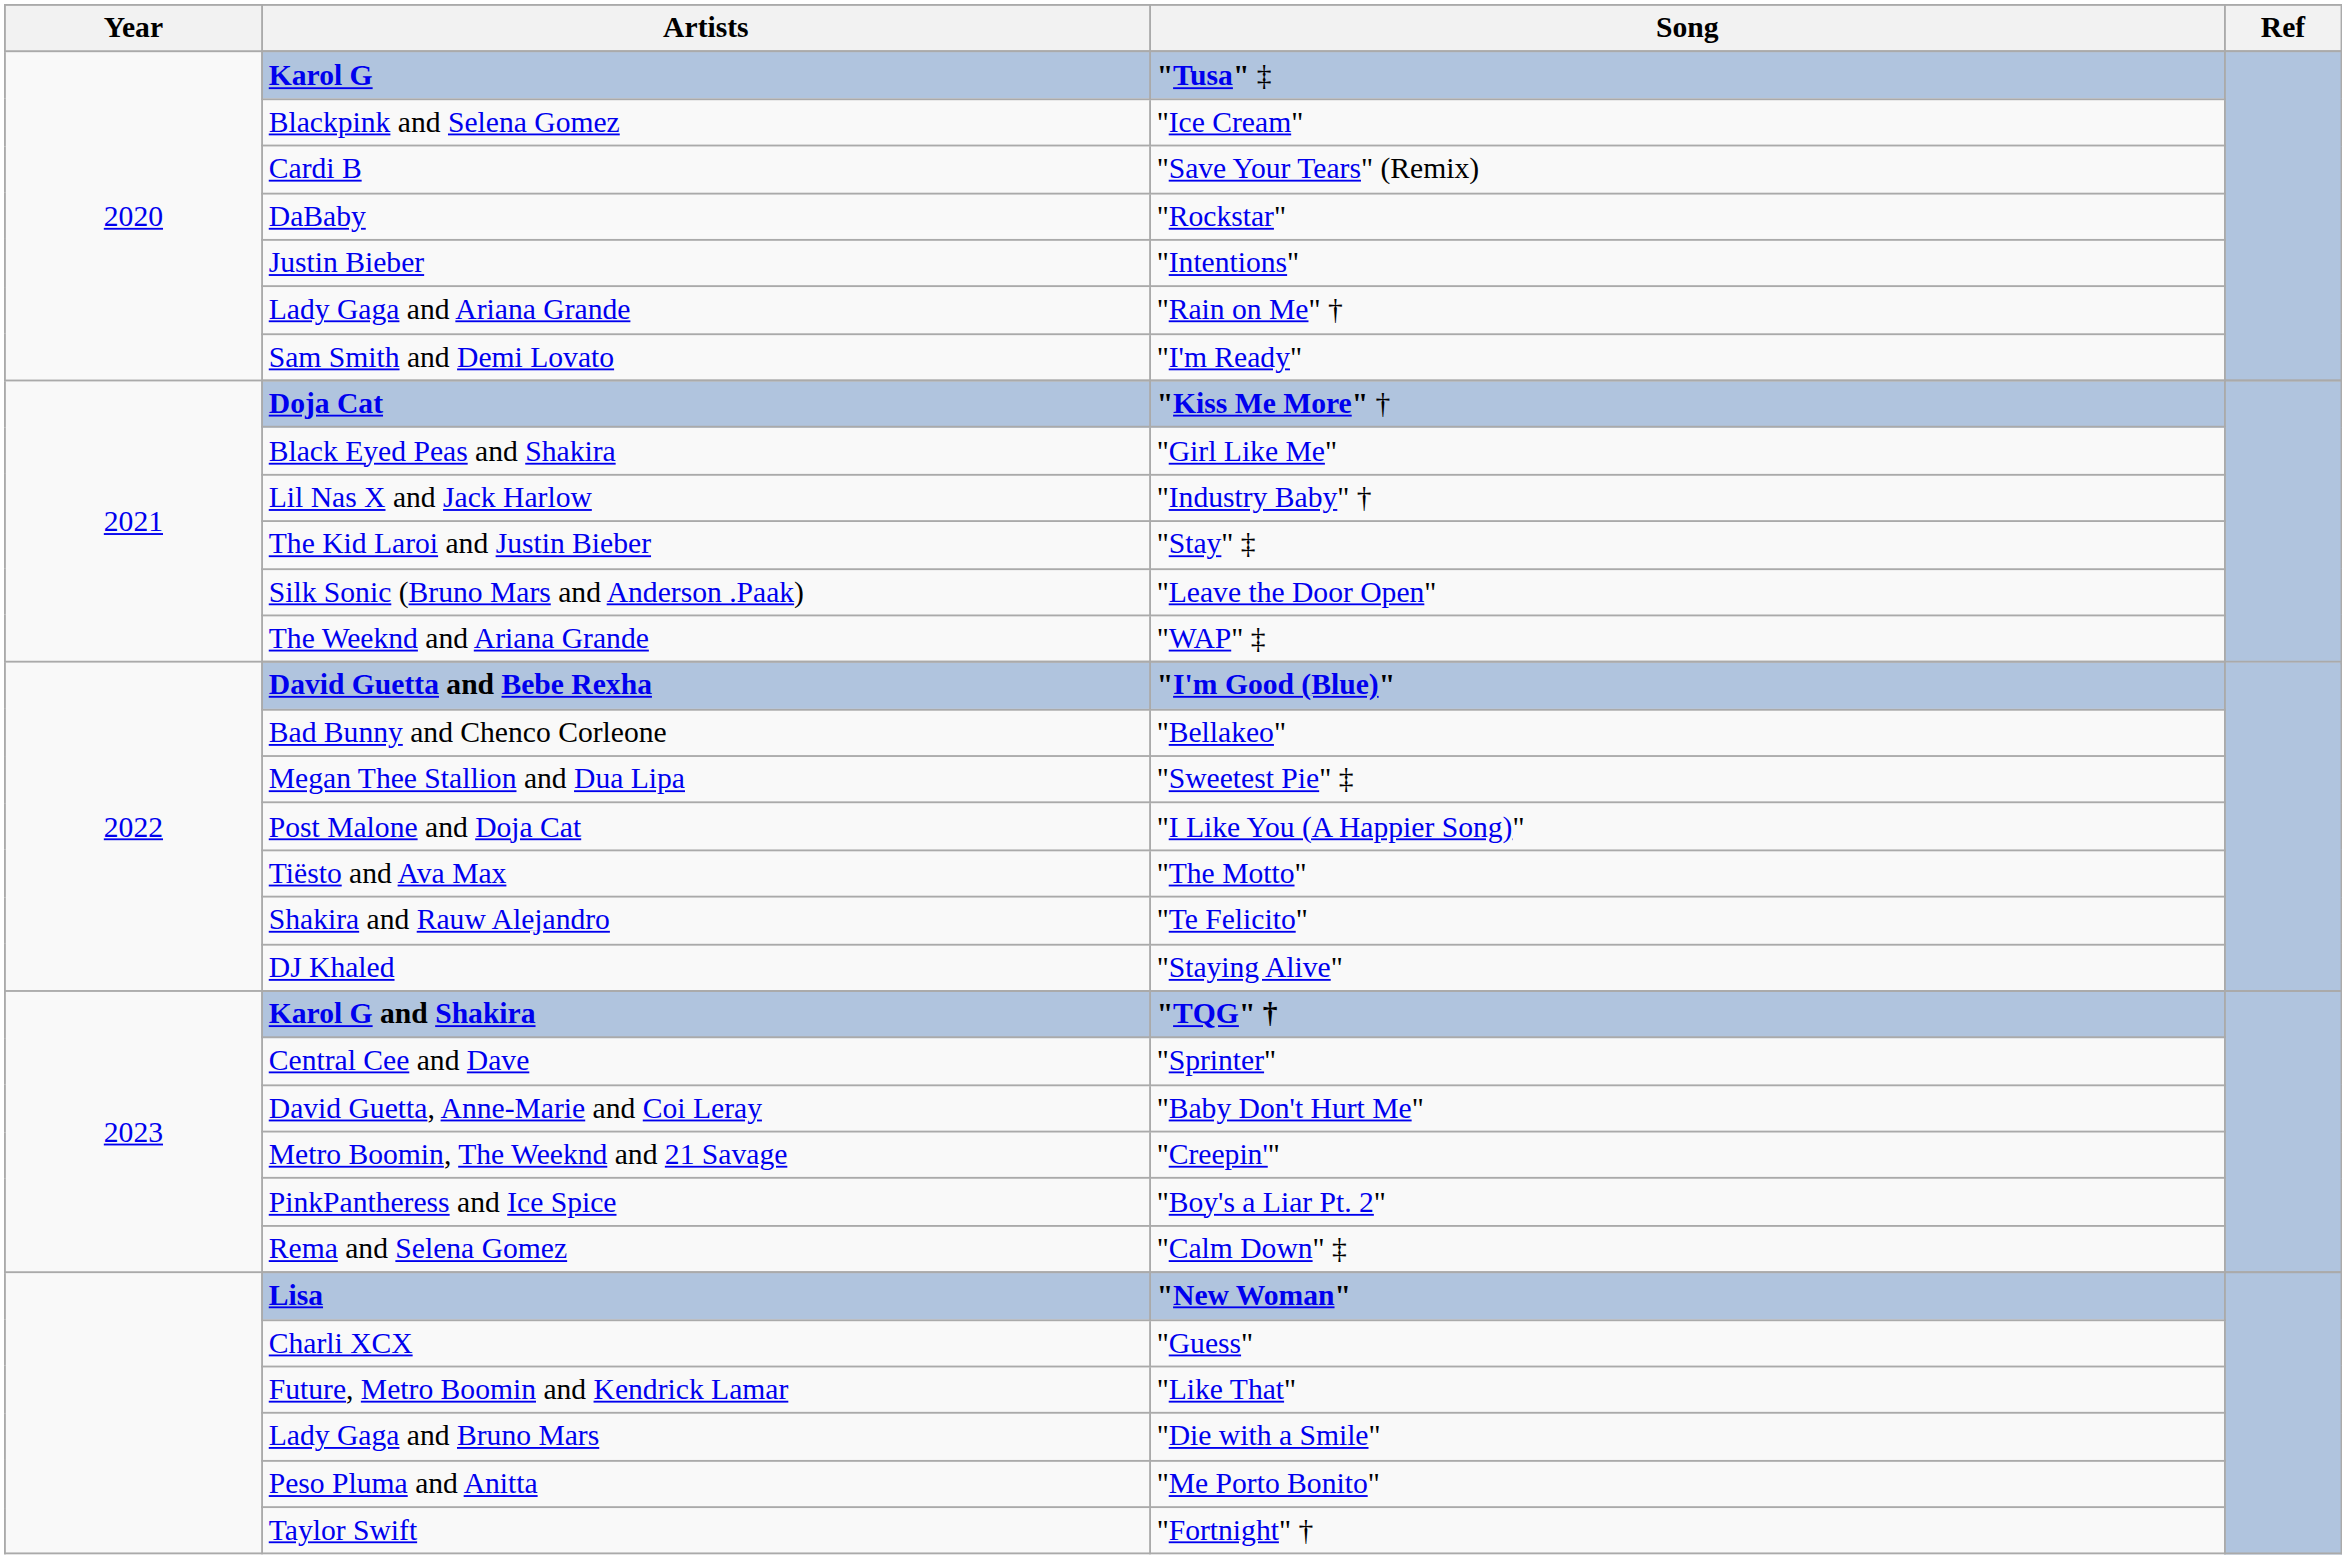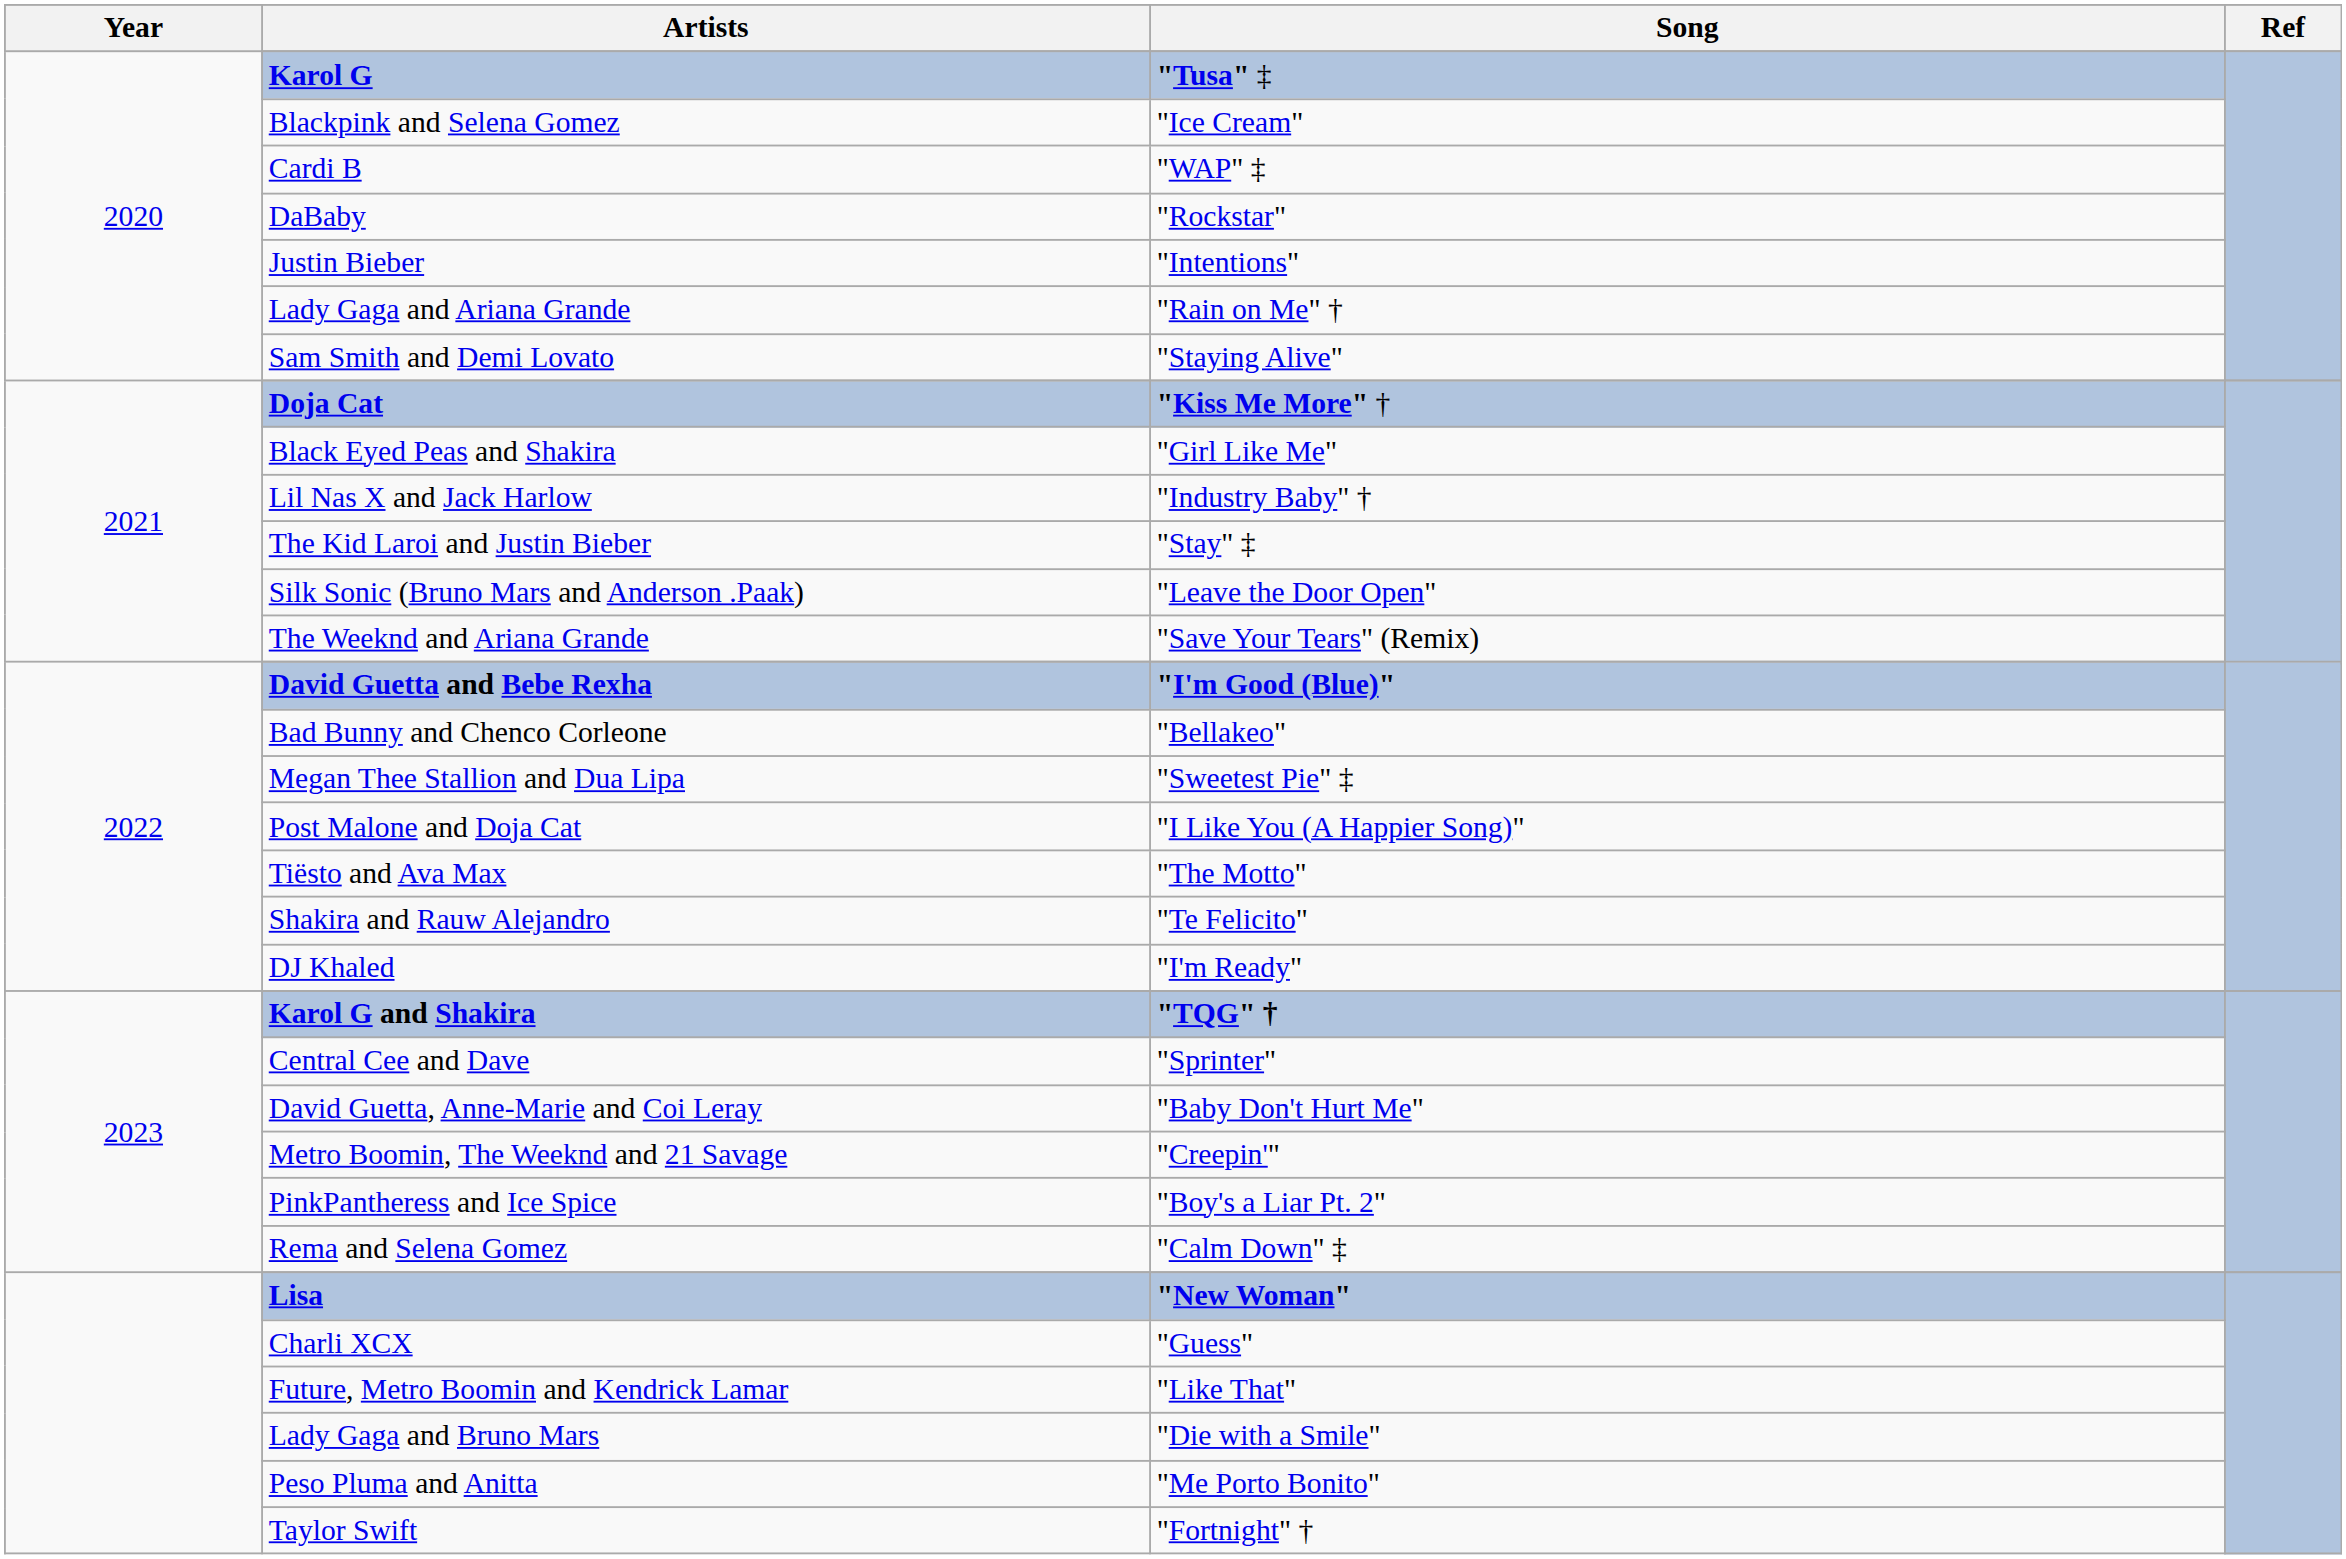 <table class="wikitable" style="width:100%;">
 <tr style="background:#bebebe;">
 <th style="width:11%;">Year</th>
 <th style="width:38%;">Artists</th>
 <th style="width:46%;">Song</th>
 <th style="width:5%;">Ref</th>
 </tr>
 <tr>
 <td rowspan="8" align="center"><a href='#'>2020</a></td>
 </tr>
 <tr style="background:#B0C4DE">
 <td><strong><a href='#'>Karol G</a> </strong></td>
 <td><strong>"<a href='#'>Tusa</a>"</strong> ‡</td>
 <td rowspan="7" align="center"></td>
 </tr>
 <tr>
 <td><a href='#'>Blackpink</a> and <a href='#'>Selena Gomez</a></td>
 <td>"<a href='#'>Ice Cream</a>"</td>
 </tr>
 <tr>
 <td><a href='#'>Cardi B</a> </td>
-<td>"<a href='#'>Save Your Tears</a>" (Remix)</td>
+<td>"<a href='#'>WAP</a>" ‡</td>
 </tr>
 <tr>
 <td><a href='#'>DaBaby</a> </td>
 <td>"<a href='#'>Rockstar</a>"</td>
 </tr>
 <tr>
 <td><a href='#'>Justin Bieber</a> </td>
 <td>"<a href='#'>Intentions</a>"</td>
 </tr>
 <tr>
 <td><a href='#'>Lady Gaga</a> and <a href='#'>Ariana Grande</a></td>
 <td>"<a href='#'>Rain on Me</a>" †</td>
 </tr>
 <tr>
 <td><a href='#'>Sam Smith</a> and <a href='#'>Demi Lovato</a></td>
-<td>"<a href='#'>I'm Ready</a>"</td>
+<td>"<a href='#'>Staying Alive</a>"</td>
 </tr>
 <tr>
 <td rowspan="7" align="center"><a href='#'>2021</a></td>
 </tr>
 <tr style="background:#B0C4DE">
 <td><strong><a href='#'>Doja Cat</a> </strong></td>
 <td><strong>"<a href='#'>Kiss Me More</a>"</strong> †</td>
 <td rowspan="7" align="center"></td>
 </tr>
 <tr>
 <td><a href='#'>Black Eyed Peas</a> and <a href='#'>Shakira</a></td>
 <td>"<a href='#'>Girl Like Me</a>"</td>
 </tr>
 <tr>
 <td><a href='#'>Lil Nas X</a> and <a href='#'>Jack Harlow</a></td>
 <td>"<a href='#'>Industry Baby</a>" †</td>
 </tr>
 <tr>
 <td><a href='#'>The Kid Laroi</a> and <a href='#'>Justin Bieber</a></td>
 <td>"<a href='#'>Stay</a>" ‡</td>
 </tr>
 <tr>
 <td><a href='#'>Silk Sonic</a> (<a href='#'>Bruno Mars</a> and <a href='#'>Anderson .Paak</a>)</td>
 <td>"<a href='#'>Leave the Door Open</a>"</td>
 </tr>
 <tr>
 <td><a href='#'>The Weeknd</a> and <a href='#'>Ariana Grande</a></td>
-<td>"<a href='#'>WAP</a>" ‡</td>
+<td>"<a href='#'>Save Your Tears</a>" (Remix)</td>
 </tr>
 <tr>
 <td rowspan="8" align="center"><a href='#'>2022</a></td>
 </tr>
 <tr style="background:#B0C4DE">
 <td><strong><a href='#'>David Guetta</a> and <a href='#'>Bebe Rexha</a></strong></td>
 <td><strong>"<a href='#'>I'm Good (Blue)</a>"</strong></td>
 <td rowspan="7" align="center"></td>
 </tr>
 <tr>
 <td><a href='#'>Bad Bunny</a> and Chenco Corleone</td>
 <td>"<a href='#'>Bellakeo</a>"</td>
 </tr>
 <tr>
 <td><a href='#'>Megan Thee Stallion</a> and <a href='#'>Dua Lipa</a></td>
 <td>"<a href='#'>Sweetest Pie</a>" ‡</td>
 </tr>
 <tr>
 <td><a href='#'>Post Malone</a> and <a href='#'>Doja Cat</a></td>
 <td>"<a href='#'>I Like You (A Happier Song)</a>"</td>
 </tr>
 <tr>
 <td><a href='#'>Tiësto</a> and <a href='#'>Ava Max</a></td>
 <td>"<a href='#'>The Motto</a>"</td>
 </tr>
 <tr>
 <td><a href='#'>Shakira</a> and <a href='#'>Rauw Alejandro</a></td>
 <td>"<a href='#'>Te Felicito</a>"</td>
 </tr>
 <tr>
 <td><a href='#'>DJ Khaled</a> </td>
-<td>"<a href='#'>Staying Alive</a>"</td>
+<td>"<a href='#'>I'm Ready</a>"</td>
 </tr>
 <tr>
 <td rowspan="7" align="center"><a href='#'>2023</a></td>
 </tr>
 <tr style="background:#B0C4DE">
 <td><strong><a href='#'>Karol G</a> and <a href='#'>Shakira</a></strong></td>
 <td><strong>"<a href='#'>TQG</a>" †</strong></td>
 <td rowspan="6" align="center"></td>
 </tr>
 <tr>
 <td><a href='#'>Central Cee</a> and <a href='#'>Dave</a></td>
 <td>"<a href='#'>Sprinter</a>"</td>
 </tr>
 <tr>
 <td><a href='#'>David Guetta</a>, <a href='#'>Anne-Marie</a> and <a href='#'>Coi Leray</a></td>
 <td>"<a href='#'>Baby Don't Hurt Me</a>"</td>
 </tr>
 <tr>
 <td><a href='#'>Metro Boomin</a>, <a href='#'>The Weeknd</a> and <a href='#'>21 Savage</a></td>
 <td>"<a href='#'>Creepin'</a>"</td>
 </tr>
 <tr>
 <td><a href='#'>PinkPantheress</a> and <a href='#'>Ice Spice</a></td>
 <td>"<a href='#'>Boy's a Liar Pt. 2</a>"</td>
 </tr>
 <tr>
 <td><a href='#'>Rema</a> and <a href='#'>Selena Gomez</a></td>
 <td>"<a href='#'>Calm Down</a>" ‡</td>
 </tr>
 <tr>
 <td rowspan="7"></td>
 </tr>
 <tr style="background:#B0C4DE">
 <td><strong><a href='#'>Lisa</a> </strong></td>
 <td><strong>"<a href='#'>New Woman</a>"</strong></td>
 <td rowspan="6" align="center" style="background:#B0C4DE"></td>
 </tr>
 <tr>
 <td><a href='#'>Charli XCX</a> </td>
 <td>"<a href='#'>Guess</a>"</td>
 </tr>
 <tr>
 <td><a href='#'>Future</a>, <a href='#'>Metro Boomin</a> and <a href='#'>Kendrick Lamar</a></td>
 <td>"<a href='#'>Like That</a>"</td>
 </tr>
 <tr>
 <td><a href='#'>Lady Gaga</a> and <a href='#'>Bruno Mars</a></td>
 <td>"<a href='#'>Die with a Smile</a>"</td>
 </tr>
 <tr>
 <td><a href='#'>Peso Pluma</a> and <a href='#'>Anitta</a></td>
 <td>"<a href='#'>Me Porto Bonito</a>"</td>
 </tr>
 <tr>
 <td><a href='#'>Taylor Swift</a> </td>
 <td>"<a href='#'>Fortnight</a>" †</td>
 </tr>
 </table>
